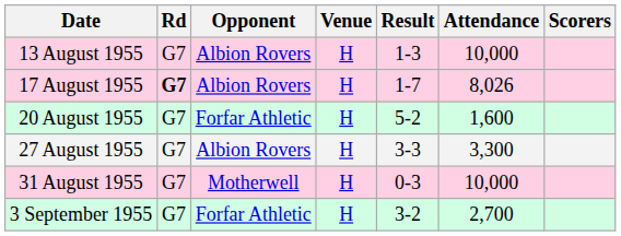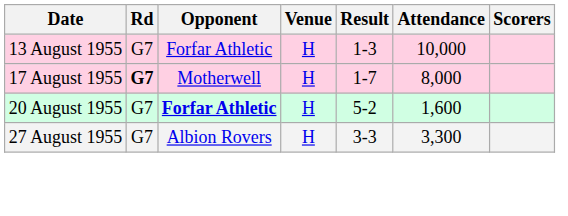 <table class="wikitable sortable" style="font-size:95%; text-align:center">
 <tr>
 <th>Date</th>
 <th>Rd</th>
 <th>Opponent</th>
 <th>Venue</th>
 <th>Result</th>
 <th>Attendance</th>
 <th>Scorers</th>
 </tr>
 <tr bgcolor = "#ffd0e3">
 <td>13 August 1955</td>
 <td>G7</td>
-<td><a href='#'>Albion Rovers</a></td>
+<td><a href='#'>Forfar Athletic</a></td>
 <td><a href='#'>H</a></td>
 <td>1-3</td>
 <td>10,000</td>
 <td></td>
 </tr>
 <tr bgcolor = "#ffd0e3">
 <td>17 August 1955</td>
 <td><strong>G7</strong></td>
-<td><a href='#'>Albion Rovers</a></td>
+<td><a href='#'>Motherwell</a></td>
 <td><a href='#'>H</a></td>
 <td>1-7</td>
-<td>8,026</td>
+<td>8,000</td>
 <td></td>
 </tr>
 <tr bgcolor = "#d0ffe3">
 <td>20 August 1955</td>
 <td>G7</td>
-<td><a href='#'>Forfar Athletic</a></td>
+<td><strong><a href='#'>Forfar Athletic</a></strong></td>
 <td><a href='#'>H</a></td>
 <td>5-2</td>
 <td>1,600</td>
 <td></td>
 </tr>
 <tr bgcolor = "#f3f3f3">
 <td>27 August 1955</td>
 <td>G7</td>
 <td><a href='#'>Albion Rovers</a></td>
 <td><a href='#'>H</a></td>
 <td>3-3</td>
 <td>3,300</td>
 <td></td>
 </tr>
-<tr bgcolor = "#ffd0e3">
-<td>31 August 1955</td>
-<td>G7</td>
-<td><a href='#'>Motherwell</a></td>
-<td><a href='#'>H</a></td>
-<td>0-3</td>
-<td>10,000</td>
-<td></td>
-</tr>
-<tr bgcolor = "#d0ffe3">
-<td>3 September 1955</td>
-<td>G7</td>
-<td><a href='#'>Forfar Athletic</a></td>
-<td><a href='#'>H</a></td>
-<td>3-2</td>
-<td>2,700</td>
-<td></td>
-</tr>
 </table>
